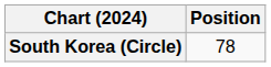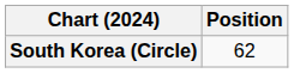 <table class="wikitable plainrowheaders" style="text-align:center">
 <tr>
 <th scope="col">Chart (2024)</th>
 <th scope="col">Position</th>
 </tr>
 <tr>
 <th scope="row">South Korea (Circle)</th>
-<td>78</td>
+<td>62</td>
 </tr>
 </table>
